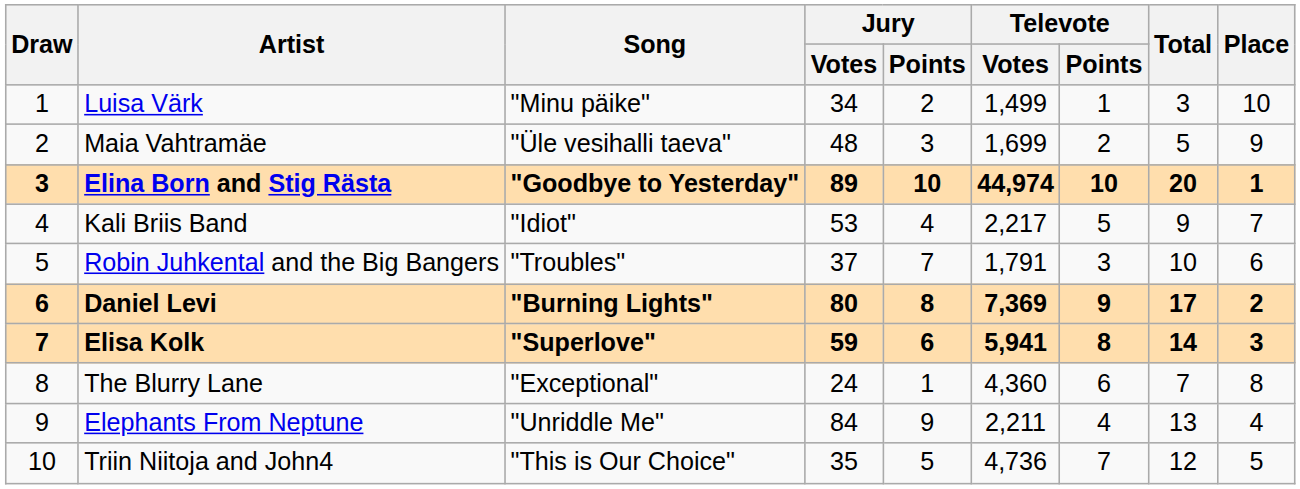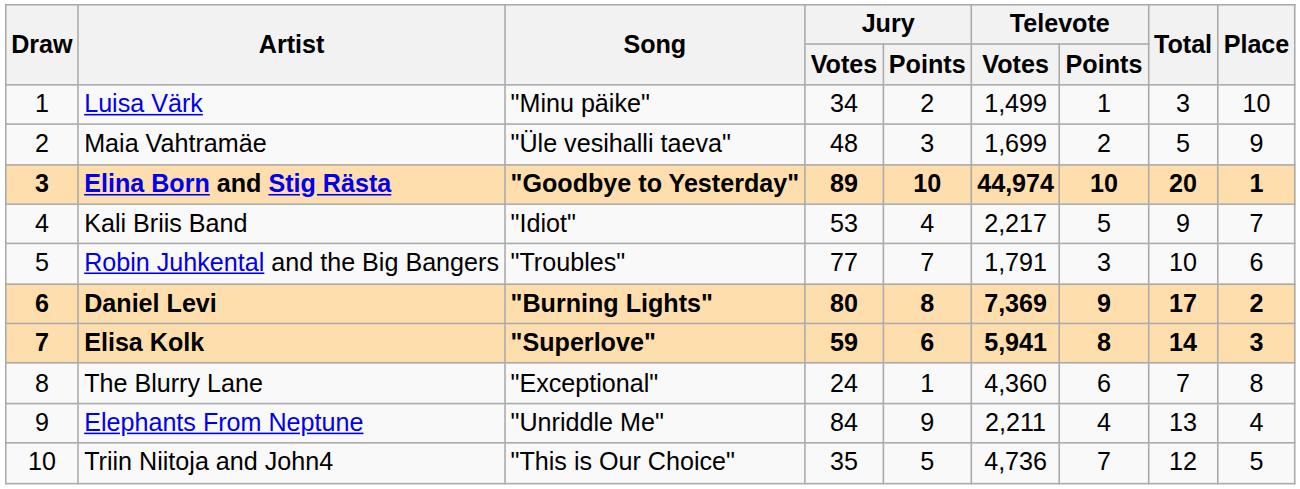 <table class="sortable wikitable" style="margin: 1em auto 1em auto; text-align:center;">
 <tr>
 <th rowspan="2">Draw</th>
 <th rowspan="2">Artist</th>
 <th rowspan="2">Song</th>
 <th colspan="2">Jury</th>
 <th colspan="2">Televote</th>
 <th rowspan="2">Total</th>
 <th rowspan="2">Place</th>
 </tr>
 <tr>
 <th>Votes</th>
 <th>Points</th>
 <th>Votes</th>
 <th>Points</th>
 </tr>
 <tr>
 <td>1</td>
 <td align="left"><a href='#'>Luisa Värk</a></td>
 <td align="left">"Minu päike"</td>
 <td>34</td>
 <td>2</td>
 <td>1,499</td>
 <td>1</td>
 <td>3</td>
 <td>10</td>
 </tr>
 <tr>
 <td>2</td>
 <td align="left">Maia Vahtramäe</td>
 <td align="left">"Üle vesihalli taeva"</td>
 <td>48</td>
 <td>3</td>
 <td>1,699</td>
 <td>2</td>
 <td>5</td>
 <td>9</td>
 </tr>
 <tr style="font-weight:bold;background:navajowhite;">
 <td>3</td>
 <td align="left"><a href='#'>Elina Born</a> and <a href='#'>Stig Rästa</a></td>
 <td align="left">"Goodbye to Yesterday"</td>
 <td>89</td>
 <td>10</td>
 <td>44,974</td>
 <td>10</td>
 <td>20</td>
 <td>1</td>
 </tr>
 <tr>
 <td>4</td>
 <td align="left">Kali Briis Band</td>
 <td align="left">"Idiot"</td>
 <td>53</td>
 <td>4</td>
 <td>2,217</td>
 <td>5</td>
 <td>9</td>
 <td>7</td>
 </tr>
 <tr>
 <td>5</td>
 <td align="left"><a href='#'>Robin Juhkental</a> and the Big Bangers</td>
 <td align="left">"Troubles"</td>
-<td>37</td>
+<td>77</td>
 <td>7</td>
 <td>1,791</td>
 <td>3</td>
 <td>10</td>
 <td>6</td>
 </tr>
 <tr style="font-weight:bold; background:navajowhite;">
 <td>6</td>
 <td align="left">Daniel Levi</td>
 <td align="left">"Burning Lights"</td>
 <td>80</td>
 <td>8</td>
 <td>7,369</td>
 <td>9</td>
 <td>17</td>
 <td>2</td>
 </tr>
 <tr style="font-weight:bold; background:navajowhite;">
 <td>7</td>
 <td align="left">Elisa Kolk</td>
 <td align="left">"Superlove"</td>
 <td>59</td>
 <td>6</td>
 <td>5,941</td>
 <td>8</td>
 <td>14</td>
 <td>3</td>
 </tr>
 <tr>
 <td>8</td>
 <td align="left" data-sort-value="Blurry Lane, The">The Blurry Lane</td>
 <td align="left">"Exceptional"</td>
 <td>24</td>
 <td>1</td>
 <td>4,360</td>
 <td>6</td>
 <td>7</td>
 <td>8</td>
 </tr>
 <tr>
 <td>9</td>
 <td align="left"><a href='#'>Elephants From Neptune</a></td>
 <td align="left">"Unriddle Me"</td>
 <td>84</td>
 <td>9</td>
 <td>2,211</td>
 <td>4</td>
 <td>13</td>
 <td>4</td>
 </tr>
 <tr>
 <td>10</td>
 <td align="left">Triin Niitoja and John4</td>
 <td align="left">"This is Our Choice"</td>
 <td>35</td>
 <td>5</td>
 <td>4,736</td>
 <td>7</td>
 <td>12</td>
 <td>5</td>
 </tr>
 </table>
